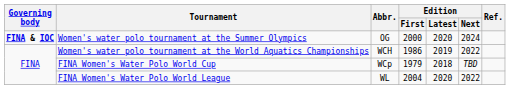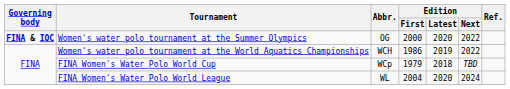 <table class="wikitable" style="text-align: center; font-size: 90%; margin-left: 1em;">
 <tr>
 <th rowspan="2"><a href='#'>Governing<br>body</a></th>
 <th rowspan="2">Tournament</th>
 <th rowspan="2">Abbr.</th>
 <th colspan="3">Edition</th>
 <th rowspan="2">Ref.</th>
 </tr>
 <tr>
 <th>First</th>
 <th>Latest</th>
 <th>Next</th>
 </tr>
 <tr>
 <td><strong><a href='#'>FINA</a> & <a href='#'>IOC</a></strong></td>
 <td style="text-align:left;"><a href='#'>Women's water polo tournament at the Summer Olympics</a></td>
 <td>OG</td>
 <td>2000</td>
 <td>2020</td>
-<td>2024</td>
+<td>2022</td>
 <td></td>
 </tr>
 <tr>
 <td rowspan="3"><a href='#'>FINA</a></td>
 <td style="text-align:left;"><a href='#'>Women's water polo tournament at the World Aquatics Championships</a></td>
 <td>WCH</td>
 <td>1986</td>
 <td>2019</td>
 <td>2022</td>
 <td></td>
 </tr>
 <tr>
 <td style="text-align:left;"><a href='#'>FINA Women's Water Polo World Cup</a></td>
 <td>WCp</td>
 <td>1979</td>
 <td>2018</td>
 <td><em>TBD</em></td>
 <td></td>
 </tr>
 <tr>
 <td style="text-align:left;"><a href='#'>FINA Women's Water Polo World League</a></td>
 <td>WL</td>
 <td>2004</td>
 <td>2020</td>
-<td>2022</td>
+<td>2024</td>
 <td></td>
 </tr>
 </table>
